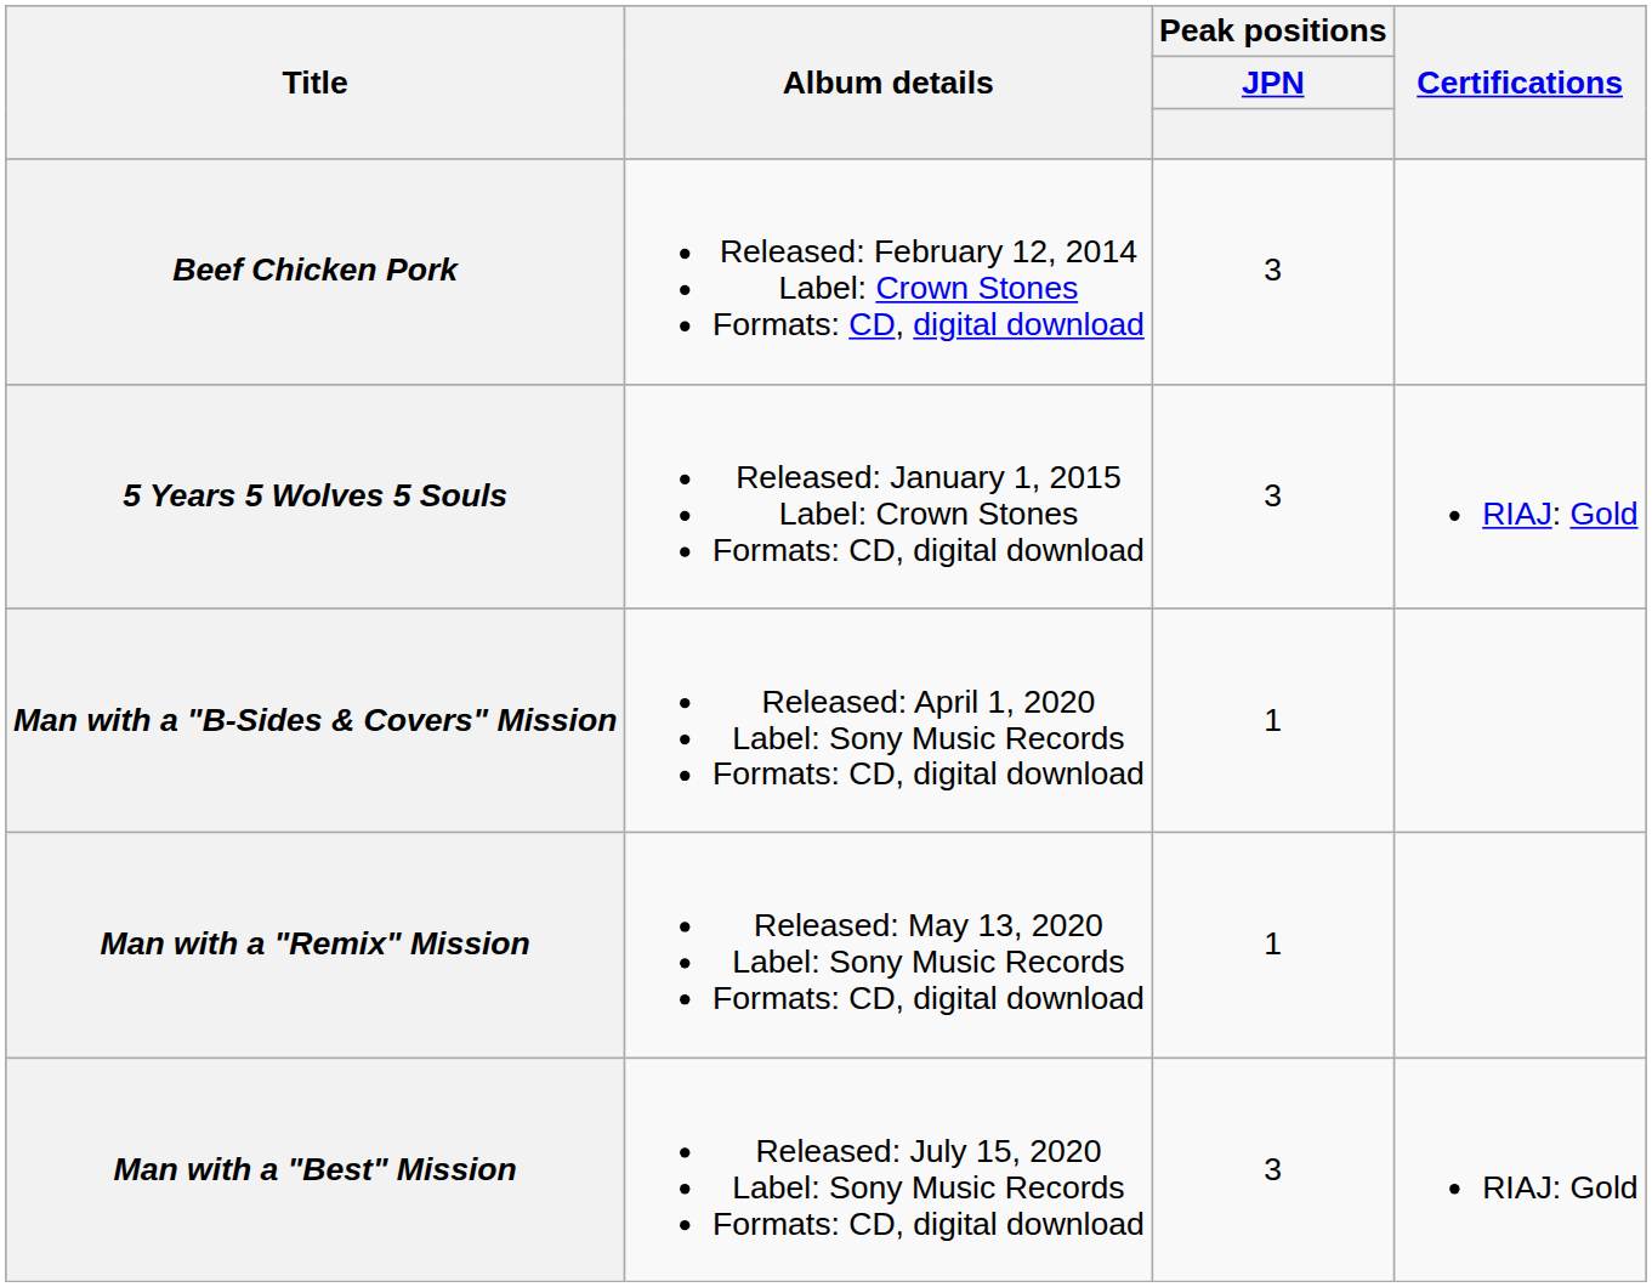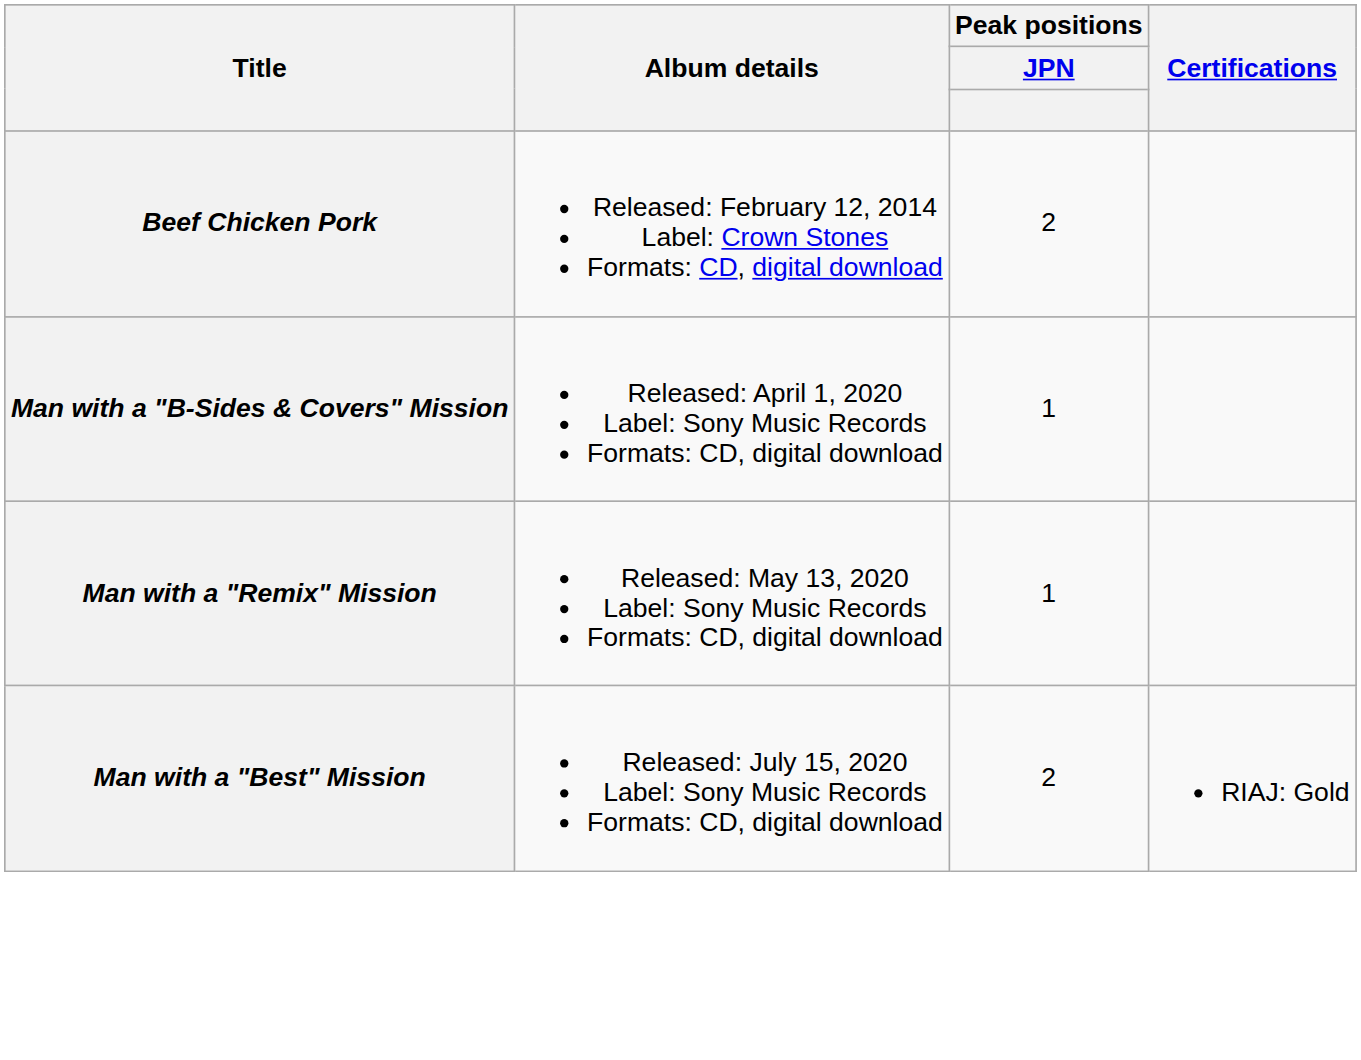 <table class="wikitable plainrowheaders" style="text-align:center">
 <tr>
 <th scope="col" rowspan="3">Title</th>
 <th scope="col" rowspan="3">Album details</th>
 <th scope="col" colspan="1">Peak positions</th>
 <th scope="col" rowspan="3"><a href='#'>Certifications</a></th>
 </tr>
 <tr>
 <th scope="col" colspan="1"><a href='#'>JPN</a></th>
 </tr>
 <tr>
 <th scope="col"><br></th>
 </tr>
 <tr>
 <th scope="row"><em>Beef Chicken Pork</em></th>
 <td><br><ul><li>Released: February 12, 2014</li><li>Label: <a href='#'>Crown Stones</a></li><li>Formats: <a href='#'>CD</a>, <a href='#'>digital download</a></li></ul></td>
-<td>3</td>
+<td>2</td>
 <td></td>
-</tr>
-<tr>
-<th scope="row"><em>5 Years 5 Wolves 5 Souls</em></th>
-<td><br><ul><li>Released: January 1, 2015</li><li>Label: Crown Stones</li><li>Formats: CD, digital download</li></ul></td>
-<td>3</td>
-<td><br><ul><li><a href='#'>RIAJ</a>: <a href='#'>Gold</a></li></ul></td>
 </tr>
 <tr>
 <th scope="row"><em>Man with a "B-Sides & Covers" Mission</em></th>
 <td><br><ul><li>Released: April 1, 2020</li><li>Label: Sony Music Records</li><li>Formats: CD, digital download</li></ul></td>
 <td>1</td>
 <td></td>
 </tr>
 <tr>
 <th scope="row"><em>Man with a "Remix" Mission</em></th>
 <td><br><ul><li>Released: May 13, 2020</li><li>Label: Sony Music Records</li><li>Formats: CD, digital download</li></ul></td>
 <td>1</td>
 <td></td>
 </tr>
 <tr>
 <th scope="row"><em>Man with a "Best" Mission</em></th>
 <td><br><ul><li>Released: July 15, 2020</li><li>Label: Sony Music Records</li><li>Formats: CD, digital download</li></ul></td>
-<td>3</td>
+<td>2</td>
 <td><br><ul><li>RIAJ: Gold</li></ul></td>
 </tr>
 </table>
